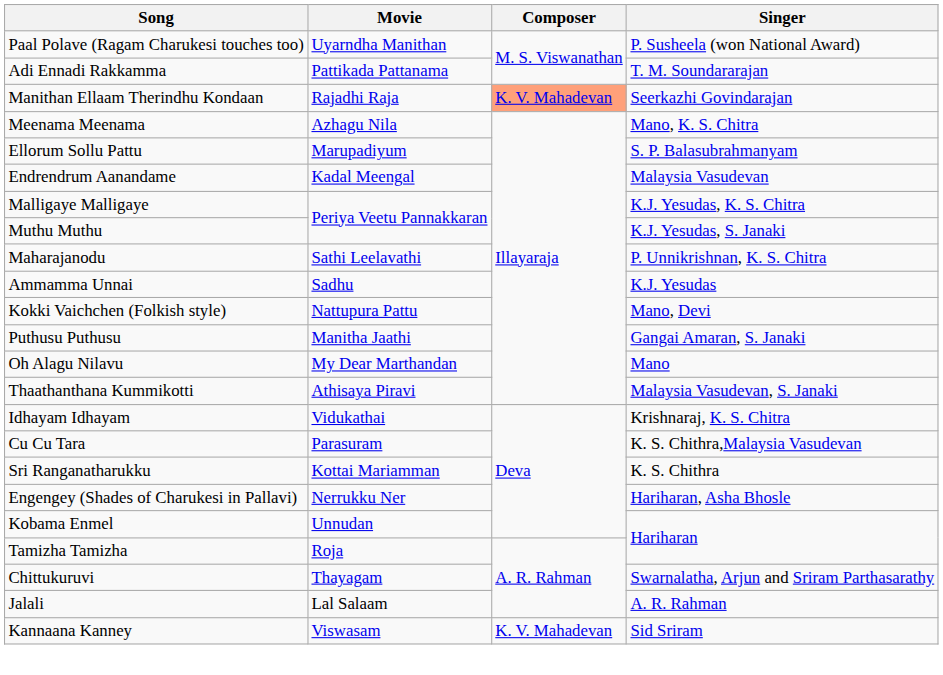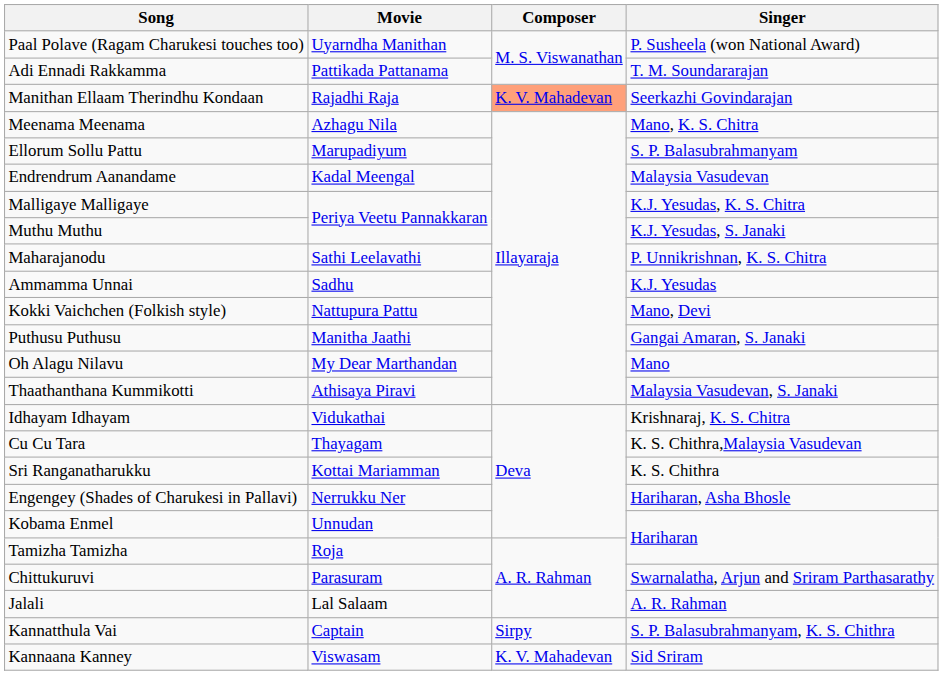 <table class="wikitable">
 <tr>
 <th>Song</th>
 <th>Movie</th>
 <th>Composer</th>
 <th>Singer</th>
 </tr>
 <tr>
 <td>Paal Polave (Ragam Charukesi touches too)</td>
 <td><a href='#'>Uyarndha Manithan</a></td>
 <td rowspan=2><a href='#'>M. S. Viswanathan</a></td>
 <td><a href='#'>P. Susheela</a> (won National Award)</td>
 </tr>
 <tr>
 <td>Adi Ennadi Rakkamma</td>
 <td><a href='#'>Pattikada Pattanama</a></td>
 <td><a href='#'>T. M. Soundararajan</a></td>
 </tr>
 <tr>
 <td>Manithan Ellaam Therindhu Kondaan</td>
 <td><a href='#'>Rajadhi Raja</a></td>
 <td style="background: lightsalmon;"><a href='#'>K. V. Mahadevan</a></td>
 <td><a href='#'>Seerkazhi Govindarajan</a></td>
 </tr>
 <tr>
 <td>Meenama Meenama</td>
 <td><a href='#'>Azhagu Nila</a></td>
 <td rowspan="11"><a href='#'>Illayaraja</a></td>
 <td><a href='#'>Mano</a>, <a href='#'>K. S. Chitra</a></td>
 </tr>
 <tr>
 <td>Ellorum Sollu Pattu</td>
 <td><a href='#'>Marupadiyum</a></td>
 <td><a href='#'>S. P. Balasubrahmanyam</a></td>
 </tr>
 <tr>
 <td>Endrendrum Aanandame</td>
 <td><a href='#'>Kadal Meengal</a></td>
 <td><a href='#'>Malaysia Vasudevan</a></td>
 </tr>
 <tr>
 <td>Malligaye Malligaye</td>
 <td rowspan="2"><a href='#'>Periya Veetu Pannakkaran</a></td>
 <td><a href='#'>K.J. Yesudas</a>, <a href='#'>K. S. Chitra</a></td>
 </tr>
 <tr>
 <td>Muthu Muthu</td>
 <td><a href='#'>K.J. Yesudas</a>, <a href='#'>S. Janaki</a></td>
 </tr>
 <tr>
 <td>Maharajanodu</td>
 <td><a href='#'>Sathi Leelavathi</a></td>
 <td><a href='#'>P. Unnikrishnan</a>, <a href='#'>K. S. Chitra</a></td>
 </tr>
 <tr>
 <td>Ammamma Unnai</td>
 <td><a href='#'>Sadhu</a></td>
 <td><a href='#'>K.J. Yesudas</a></td>
 </tr>
 <tr>
 <td>Kokki Vaichchen (Folkish style)</td>
 <td><a href='#'>Nattupura Pattu</a></td>
 <td><a href='#'>Mano</a>, <a href='#'>Devi</a></td>
 </tr>
 <tr>
 <td>Puthusu Puthusu</td>
 <td><a href='#'>Manitha Jaathi</a></td>
 <td><a href='#'>Gangai Amaran</a>, <a href='#'>S. Janaki</a></td>
 </tr>
 <tr>
 <td>Oh Alagu Nilavu</td>
 <td><a href='#'>My Dear Marthandan</a></td>
 <td><a href='#'>Mano</a></td>
 </tr>
 <tr>
 <td>Thaathanthana Kummikotti</td>
 <td><a href='#'>Athisaya Piravi</a></td>
 <td><a href='#'>Malaysia Vasudevan</a>, <a href='#'>S. Janaki</a></td>
 </tr>
 <tr>
 <td>Idhayam Idhayam</td>
 <td><a href='#'>Vidukathai</a></td>
 <td rowspan=5><a href='#'>Deva</a></td>
 <td>Krishnaraj, <a href='#'>K. S. Chitra</a></td>
 </tr>
 <tr>
 <td>Cu Cu Tara</td>
-<td><a href='#'>Parasuram</a></td>
+<td><a href='#'>Thayagam</a></td>
 <td>K. S. Chithra,<a href='#'>Malaysia Vasudevan</a></td>
 </tr>
 <tr>
 <td>Sri Ranganatharukku</td>
 <td><a href='#'>Kottai Mariamman</a></td>
 <td>K. S. Chithra</td>
 </tr>
 <tr>
 <td>Engengey (Shades of Charukesi in Pallavi)</td>
 <td><a href='#'>Nerrukku Ner</a></td>
 <td><a href='#'>Hariharan</a>, <a href='#'>Asha Bhosle</a></td>
 </tr>
 <tr>
 <td>Kobama Enmel</td>
 <td><a href='#'>Unnudan</a></td>
 <td rowspan=2><a href='#'>Hariharan</a></td>
 </tr>
 <tr>
 <td>Tamizha Tamizha</td>
 <td><a href='#'>Roja</a></td>
 <td rowspan="3"><a href='#'>A. R. Rahman</a></td>
 </tr>
 <tr>
 <td>Chittukuruvi</td>
-<td><a href='#'>Thayagam</a></td>
+<td><a href='#'>Parasuram</a></td>
 <td><a href='#'>Swarnalatha</a>, <a href='#'>Arjun</a> and <a href='#'>Sriram Parthasarathy</a></td>
 </tr>
 <tr>
 <td>Jalali</td>
 <td>Lal Salaam</td>
 <td><a href='#'>A. R. Rahman</a></td>
 </tr>
 <tr>
+<td>Kannatthula Vai</td>
+<td><a href='#'>Captain</a></td>
+<td><a href='#'>Sirpy</a></td>
+<td><a href='#'>S. P. Balasubrahmanyam</a>, <a href='#'>K. S. Chithra</a></td>
+</tr>
+<tr>
 <td>Kannaana Kanney</td>
 <td><a href='#'>Viswasam</a></td>
 <td><a href='#'>K. V. Mahadevan</a></td>
 <td><a href='#'>Sid Sriram</a></td>
 </tr>
 </table>
